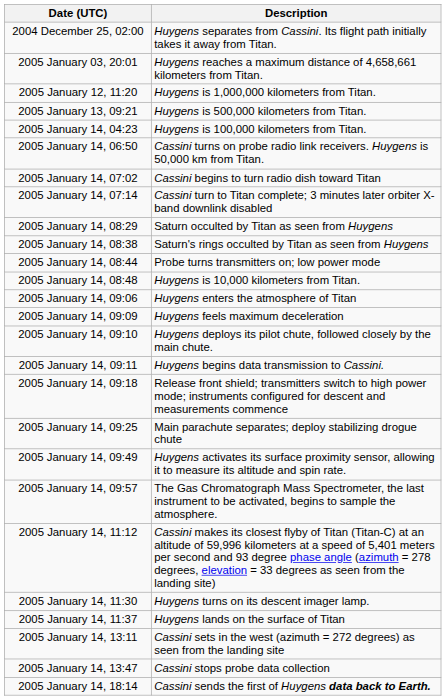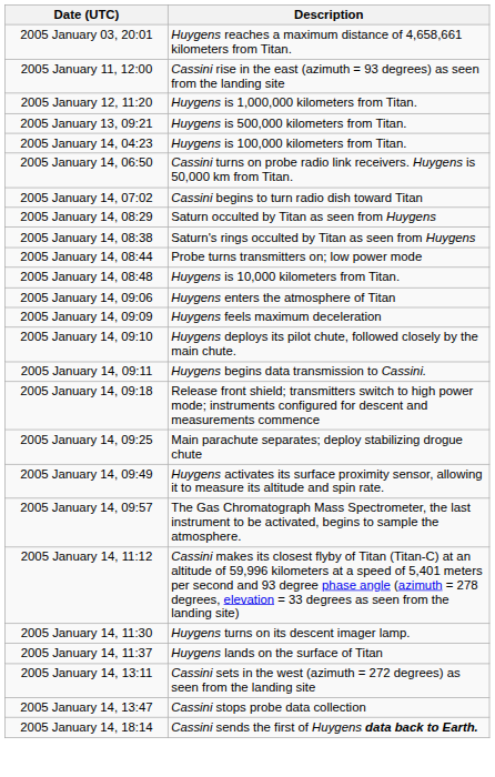 <table class="wikitable">
 <tr>
 <th style="width:200px; text-align:center;">Date (UTC)</th>
 <th style="width:400px; text-align:center;">Description</th>
 </tr>
 <tr style="vertical-align:top;">
-<td style="text-align:center; ">2004 December 25, 02:00</td>
-<td style="text-align:left; "><em>Huygens</em> separates from <em>Cassini</em>. Its flight path initially takes it away from Titan.</td>
+<td style="text-align:center; ">2005 January 03, 20:01</td>
+<td style="text-align:left; "><em>Huygens</em> reaches a maximum distance of 4,658,661 kilometers from Titan.</td>
 </tr>
 <tr style="vertical-align:top;">
-<td style="text-align:center; ">2005 January 03, 20:01</td>
-<td style="text-align:left; "><em>Huygens</em> reaches a maximum distance of 4,658,661 kilometers from Titan.</td>
+<td style="text-align:center; ">2005 January 11, 12:00</td>
+<td style="text-align:left; "><em>Cassini</em> rise in the east (azimuth = 93 degrees) as seen from the landing site</td>
 </tr>
 <tr style="vertical-align:top;">
 <td style="text-align:center; ">2005 January 12, 11:20</td>
 <td style="text-align:left; "><em>Huygens</em> is 1,000,000 kilometers from Titan.</td>
 </tr>
 <tr style="vertical-align:top;">
 <td style="text-align:center; ">2005 January 13, 09:21</td>
 <td style="text-align:left; "><em>Huygens</em> is 500,000 kilometers from Titan.</td>
 </tr>
 <tr style="vertical-align:top;">
 <td style="text-align:center; ">2005 January 14, 04:23</td>
 <td style="text-align:left; "><em>Huygens</em> is 100,000 kilometers from Titan.</td>
 </tr>
 <tr style="vertical-align:top;">
 <td style="text-align:center; ">2005 January 14, 06:50</td>
 <td style="text-align:left; "><em>Cassini</em> turns on probe radio link receivers. <em>Huygens</em> is 50,000 km from Titan.</td>
 </tr>
 <tr style="vertical-align:top;">
 <td style="text-align:center; ">2005 January 14, 07:02</td>
 <td style="text-align:left; "><em>Cassini</em> begins to turn radio dish toward Titan</td>
-</tr>
-<tr style="vertical-align:top;">
-<td style="text-align:center; ">2005 January 14, 07:14</td>
-<td style="text-align:left; "><em>Cassini</em> turn to Titan complete; 3 minutes later orbiter X-band downlink disabled</td>
 </tr>
 <tr style="vertical-align:top;">
 <td style="text-align:center; ">2005 January 14, 08:29</td>
 <td style="text-align:left; ">Saturn occulted by Titan as seen from <em>Huygens</em></td>
 </tr>
 <tr style="vertical-align:top;">
 <td style="text-align:center; ">2005 January 14, 08:38</td>
 <td style="text-align:left; ">Saturn's rings occulted by Titan as seen from <em>Huygens</em></td>
 </tr>
 <tr style="vertical-align:top;">
 <td style="text-align:center; ">2005 January 14, 08:44</td>
 <td style="text-align:left; ">Probe turns transmitters on; low power mode</td>
 </tr>
 <tr style="vertical-align:top;">
 <td style="text-align:center; ">2005 January 14, 08:48</td>
 <td style="text-align:left; "><em>Huygens</em> is 10,000 kilometers from Titan.</td>
 </tr>
 <tr style="vertical-align:top;">
 <td style="text-align:center; ">2005 January 14, 09:06</td>
 <td style="text-align:left; "><em>Huygens</em> enters the atmosphere of Titan</td>
 </tr>
 <tr style="vertical-align:top;">
 <td style="text-align:center; ">2005 January 14, 09:09</td>
 <td style="text-align:left; "><em>Huygens</em> feels maximum deceleration</td>
 </tr>
 <tr style="vertical-align:top;">
 <td style="text-align:center; ">2005 January 14, 09:10</td>
 <td style="text-align:left; "><em>Huygens</em> deploys its pilot chute, followed closely by the main chute.</td>
 </tr>
 <tr style="vertical-align:top;">
 <td style="text-align:center; ">2005 January 14, 09:11</td>
 <td style="text-align:left; "><em>Huygens</em> begins data transmission to <em>Cassini.</em></td>
 </tr>
 <tr style="vertical-align:top;">
 <td style="text-align:center; ">2005 January 14, 09:18</td>
 <td style="text-align:left; ">Release front shield; transmitters switch to high power mode; instruments configured for descent and measurements commence</td>
 </tr>
 <tr style="vertical-align:top;">
 <td style="text-align:center; ">2005 January 14, 09:25</td>
 <td style="text-align:left; ">Main parachute separates; deploy stabilizing drogue chute</td>
 </tr>
 <tr style="vertical-align:top;">
 <td style="text-align:center; ">2005 January 14, 09:49</td>
 <td style="text-align:left; "><em>Huygens</em> activates its surface proximity sensor, allowing it to measure its altitude and spin rate.</td>
 </tr>
 <tr style="vertical-align:top;">
 <td style="text-align:center; ">2005 January 14, 09:57</td>
 <td style="text-align:left; ">The Gas Chromatograph Mass Spectrometer, the last instrument to be activated, begins to sample the atmosphere.</td>
 </tr>
 <tr style="vertical-align:top;">
 <td style="text-align:center; vertical-align:top;">2005 January 14, 11:12</td>
 <td style="text-align:left; vertical-align:top;"><em>Cassini</em> makes its closest flyby of Titan (Titan-C) at an altitude of 59,996 kilometers at a speed of 5,401 meters per second and 93 degree <a href='#'>phase angle</a> (<a href='#'>azimuth</a> = 278 degrees, <a href='#'>elevation</a> = 33 degrees as seen from the landing site)</td>
 </tr>
 <tr style="vertical-align:top;">
 <td style="text-align:center; ">2005 January 14, 11:30</td>
 <td style="text-align:left; "><em>Huygens</em> turns on its descent imager lamp.</td>
 </tr>
 <tr style="vertical-align:top;">
 <td style="text-align:center; ">2005 January 14, 11:37</td>
 <td style="text-align:left; "><em>Huygens</em> lands on the surface of Titan</td>
 </tr>
 <tr style="vertical-align:top;">
 <td style="text-align:center; ">2005 January 14, 13:11</td>
 <td style="text-align:left; "><em>Cassini</em> sets in the west (azimuth = 272 degrees) as seen from the landing site</td>
 </tr>
 <tr style="vertical-align:top;">
 <td style="text-align:center; ">2005 January 14, 13:47</td>
 <td style="text-align:left; "><em>Cassini</em> stops probe data collection</td>
 </tr>
 <tr style="vertical-align:top;">
 <td style="text-align:center; ">2005 January 14, 18:14</td>
 <td style="text-align:left; "><em>Cassini</em> sends the first of <em>Huygens<strong> data back to Earth.</td>
 </tr>
 </table>
